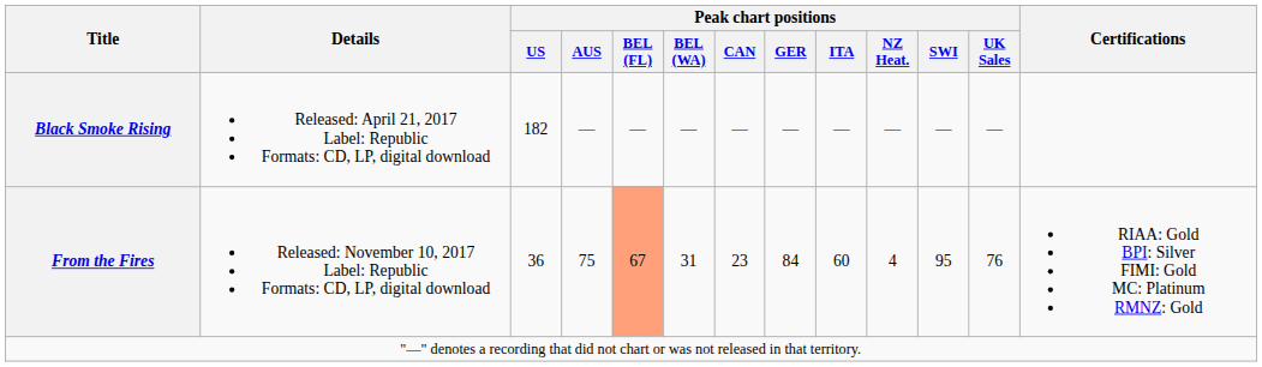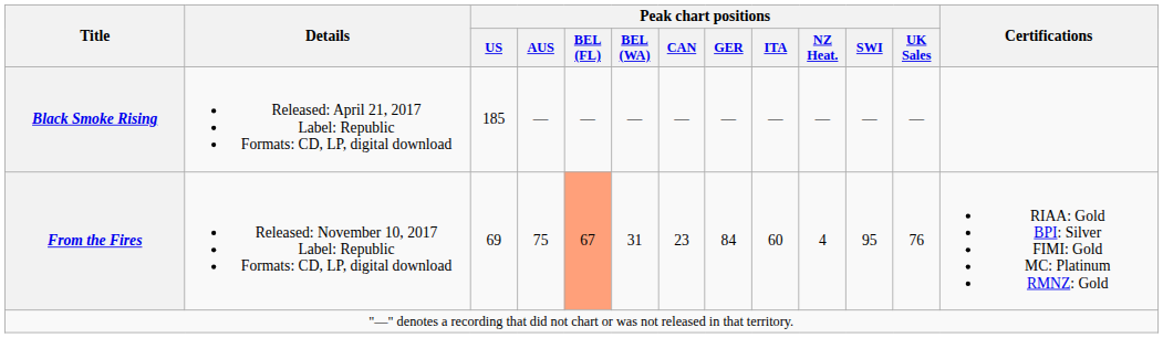 <table class="wikitable plainrowheaders" style="text-align:center;">
 <tr>
 <th scope="col" rowspan="2" style="width:11.5em;">Title</th>
 <th scope="col" rowspan="2" style="width:18.5em;">Details</th>
 <th scope="col" colspan="10">Peak chart positions</th>
 <th scope="col" rowspan="2" style="width:14em;">Certifications</th>
 </tr>
 <tr>
 <th scope="col" style="width:3em;font-size:90%;"><a href='#'>US</a><br></th>
 <th scope="col" style="width:3em;font-size:90%;"><a href='#'>AUS</a><br></th>
 <th scope="col" style="width:3em;font-size:90%;"><a href='#'>BEL<br>(FL)</a><br></th>
 <th scope="col" style="width:3em;font-size:90%;"><a href='#'>BEL<br>(WA)</a><br></th>
 <th scope="col" style="width:3em;font-size:90%;"><a href='#'>CAN</a><br></th>
 <th scope="col" style="width:3em;font-size:90%;"><a href='#'>GER</a><br></th>
 <th scope="col" style="width:3em;font-size:90%;"><a href='#'>ITA</a><br></th>
 <th scope="col" style="width:3em;font-size:90%;"><a href='#'>NZ<br>Heat.</a><br></th>
 <th scope="col" style="width:3em;font-size:90%;"><a href='#'>SWI</a><br></th>
 <th scope="col" style="width:3em;font-size:90%;"><a href='#'>UK<br>Sales</a><br></th>
 </tr>
 <tr>
 <th scope="row"><em><a href='#'>Black Smoke Rising</a></em></th>
 <td><br><ul><li>Released: April 21, 2017</li><li>Label: Republic</li><li>Formats: CD, LP, digital download</li></ul></td>
-<td>182</td>
+<td>185</td>
 <td>—</td>
 <td>—</td>
 <td>—</td>
 <td>—</td>
 <td>—</td>
 <td>—</td>
 <td>—</td>
 <td>—</td>
 <td>—</td>
 <td></td>
 </tr>
 <tr>
 <th scope="row"><em><a href='#'>From the Fires</a></em></th>
 <td><br><ul><li>Released: November 10, 2017</li><li>Label: Republic</li><li>Formats: CD, LP, digital download</li></ul></td>
-<td>36</td>
+<td>69</td>
 <td>75</td>
 <td style="background: lightsalmon;">67</td>
 <td>31</td>
 <td>23</td>
 <td>84</td>
 <td>60</td>
 <td>4</td>
 <td>95</td>
 <td>76</td>
 <td><br><ul><li>RIAA: Gold</li><li><a href='#'>BPI</a>: Silver</li><li>FIMI: Gold</li><li>MC: Platinum</li><li><a href='#'>RMNZ</a>: Gold</li></ul></td>
 </tr>
 <tr>
 <td colspan="14" style="font-size:90%">"—" denotes a recording that did not chart or was not released in that territory.</td>
 </tr>
 </table>
